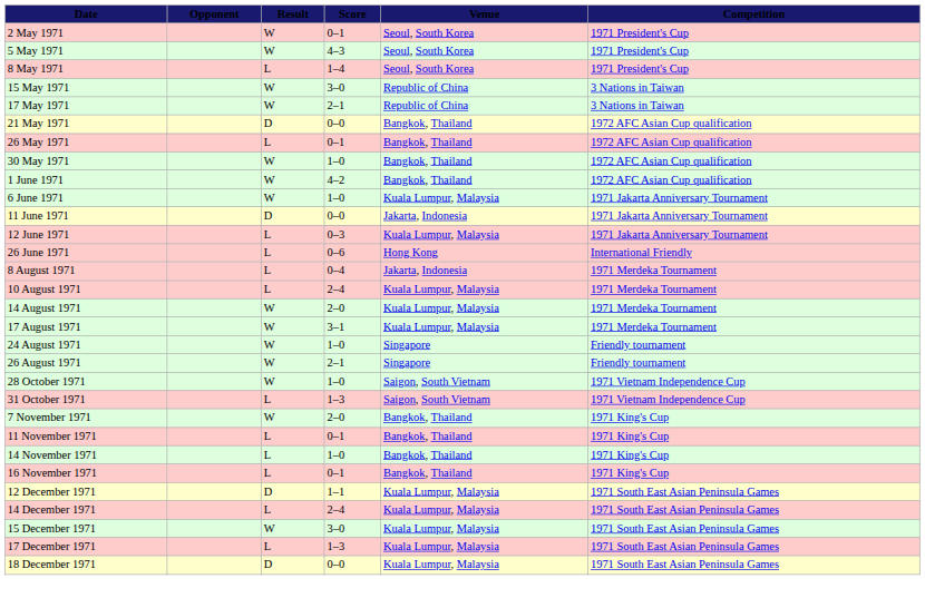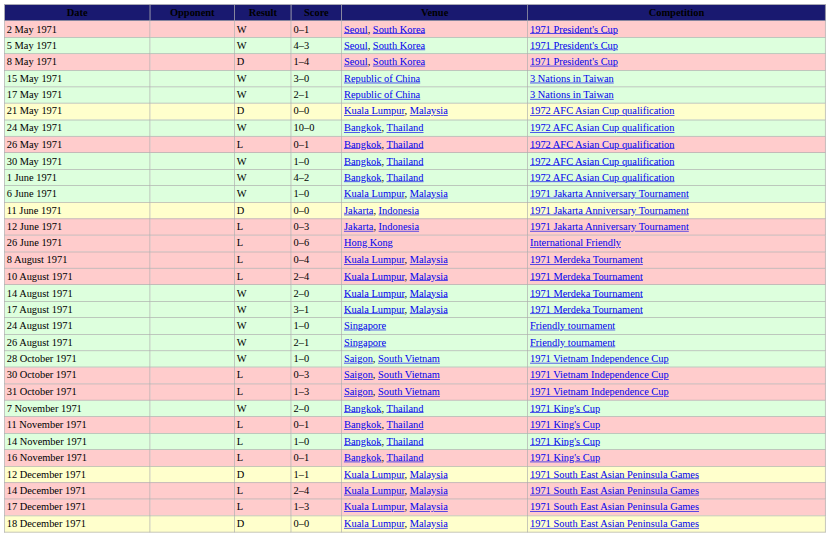 <table style="width:100%;" class="wikitable">
 <tr>
 <th style="background:#191970;"><span>Date</span></th>
 <th style="background:#191970;"><span>Opponent</span></th>
 <th style="background:#191970;"><span>Result</span></th>
 <th style="background:#191970;"><span>Score</span></th>
 <th style="background:#191970;"><span>Venue</span></th>
 <th style="background:#191970;"><span>Competition</span></th>
 </tr>
 <tr style="background:#fcc;">
 <td>2 May 1971</td>
 <td></td>
 <td>W</td>
 <td>0–1</td>
 <td> <a href='#'>Seoul</a>, <a href='#'>South Korea</a></td>
 <td><a href='#'>1971 President's Cup</a></td>
 </tr>
 <tr style="background:#dfd;">
 <td>5 May 1971</td>
 <td></td>
 <td>W</td>
 <td>4–3</td>
 <td> <a href='#'>Seoul</a>, <a href='#'>South Korea</a></td>
 <td><a href='#'>1971 President's Cup</a></td>
 </tr>
 <tr style="background:#fcc;">
 <td>8 May 1971</td>
 <td></td>
-<td>L</td>
+<td>D</td>
 <td>1–4</td>
 <td> <a href='#'>Seoul</a>, <a href='#'>South Korea</a></td>
 <td><a href='#'>1971 President's Cup</a></td>
 </tr>
 <tr style="background:#dfd;">
 <td>15 May 1971</td>
 <td></td>
 <td>W</td>
 <td>3–0</td>
 <td> <a href='#'>Republic of China </a></td>
 <td><a href='#'>3 Nations in Taiwan</a></td>
 </tr>
 <tr style="background:#dfd;">
 <td>17 May 1971</td>
 <td></td>
 <td>W</td>
 <td>2–1</td>
 <td> <a href='#'>Republic of China </a></td>
 <td><a href='#'>3 Nations in Taiwan</a></td>
 </tr>
 <tr style="background:#ffc;">
 <td>21 May 1971</td>
 <td></td>
 <td>D</td>
 <td>0–0</td>
+<td> <a href='#'>Kuala Lumpur</a>, <a href='#'>Malaysia</a></td>
+<td><a href='#'>1972 AFC Asian Cup qualification</a></td>
+</tr>
+<tr style="background:#dfd;">
+<td>24 May 1971</td>
+<td></td>
+<td>W</td>
+<td>10–0</td>
 <td> <a href='#'>Bangkok</a>, <a href='#'>Thailand</a></td>
 <td><a href='#'>1972 AFC Asian Cup qualification</a></td>
 </tr>
 <tr style="background:#fcc;">
 <td>26 May 1971</td>
 <td></td>
 <td>L</td>
 <td>0–1</td>
 <td> <a href='#'>Bangkok</a>, <a href='#'>Thailand</a></td>
 <td><a href='#'>1972 AFC Asian Cup qualification</a></td>
 </tr>
 <tr style="background:#dfd;">
 <td>30 May 1971</td>
 <td></td>
 <td>W</td>
 <td>1–0</td>
 <td> <a href='#'>Bangkok</a>, <a href='#'>Thailand</a></td>
 <td><a href='#'>1972 AFC Asian Cup qualification</a></td>
 </tr>
 <tr style="background:#dfd;">
 <td>1 June 1971</td>
 <td></td>
 <td>W</td>
 <td>4–2</td>
 <td> <a href='#'>Bangkok</a>, <a href='#'>Thailand</a></td>
 <td><a href='#'>1972 AFC Asian Cup qualification</a></td>
 </tr>
 <tr style="background:#dfd;">
 <td>6 June 1971</td>
 <td></td>
 <td>W</td>
 <td>1–0</td>
 <td> <a href='#'>Kuala Lumpur</a>, <a href='#'>Malaysia</a></td>
 <td><a href='#'>1971 Jakarta Anniversary Tournament</a></td>
 </tr>
 <tr style="background:#ffc;">
 <td>11 June 1971</td>
 <td></td>
 <td>D</td>
 <td>0–0</td>
 <td> <a href='#'>Jakarta</a>, <a href='#'>Indonesia</a></td>
 <td><a href='#'>1971 Jakarta Anniversary Tournament</a></td>
 </tr>
 <tr style="background:#fcc;">
 <td>12 June 1971</td>
 <td></td>
 <td>L</td>
 <td>0–3</td>
-<td> <a href='#'>Kuala Lumpur</a>, <a href='#'>Malaysia</a></td>
+<td> <a href='#'>Jakarta</a>, <a href='#'>Indonesia</a></td>
 <td><a href='#'>1971 Jakarta Anniversary Tournament</a></td>
 </tr>
 <tr style="background:#fcc;">
 <td>26 June 1971</td>
 <td></td>
 <td>L</td>
 <td>0–6</td>
 <td> <a href='#'>Hong Kong</a></td>
 <td><a href='#'>International Friendly</a></td>
 </tr>
 <tr style="background:#fcc;">
 <td>8 August 1971</td>
 <td></td>
 <td>L</td>
 <td>0–4</td>
-<td> <a href='#'>Jakarta</a>, <a href='#'>Indonesia</a></td>
+<td> <a href='#'>Kuala Lumpur</a>, <a href='#'>Malaysia</a></td>
 <td><a href='#'>1971 Merdeka Tournament</a></td>
 </tr>
 <tr style="background:#fcc;">
 <td>10 August 1971</td>
 <td></td>
 <td>L</td>
 <td>2–4</td>
 <td> <a href='#'>Kuala Lumpur</a>, <a href='#'>Malaysia</a></td>
 <td><a href='#'>1971 Merdeka Tournament</a></td>
 </tr>
 <tr style="background:#dfd;">
 <td>14 August 1971</td>
 <td></td>
 <td>W</td>
 <td>2–0</td>
 <td> <a href='#'>Kuala Lumpur</a>, <a href='#'>Malaysia</a></td>
 <td><a href='#'>1971 Merdeka Tournament</a></td>
 </tr>
 <tr style="background:#dfd;">
 <td>17 August 1971</td>
 <td></td>
 <td>W</td>
 <td>3–1</td>
 <td> <a href='#'>Kuala Lumpur</a>, <a href='#'>Malaysia</a></td>
 <td><a href='#'>1971 Merdeka Tournament</a></td>
 </tr>
 <tr style="background:#dfd;">
 <td>24 August 1971</td>
 <td></td>
 <td>W</td>
 <td>1–0</td>
 <td> <a href='#'>Singapore</a></td>
 <td><a href='#'>Friendly tournament</a></td>
 </tr>
 <tr style="background:#dfd;">
 <td>26 August 1971</td>
 <td></td>
 <td>W</td>
 <td>2–1</td>
 <td> <a href='#'>Singapore</a></td>
 <td><a href='#'>Friendly tournament</a></td>
 </tr>
 <tr style="background:#dfd;">
 <td>28 October 1971</td>
 <td></td>
 <td>W</td>
 <td>1–0</td>
+<td> <a href='#'>Saigon</a>, <a href='#'>South Vietnam</a></td>
+<td><a href='#'>1971 Vietnam Independence Cup</a></td>
+</tr>
+<tr style="background:#fcc;">
+<td>30 October 1971</td>
+<td></td>
+<td>L</td>
+<td>0–3</td>
 <td> <a href='#'>Saigon</a>, <a href='#'>South Vietnam</a></td>
 <td><a href='#'>1971 Vietnam Independence Cup</a></td>
 </tr>
 <tr style="background:#fcc;">
 <td>31 October 1971</td>
 <td></td>
 <td>L</td>
 <td>1–3</td>
 <td> <a href='#'>Saigon</a>, <a href='#'>South Vietnam</a></td>
 <td><a href='#'>1971 Vietnam Independence Cup</a></td>
 </tr>
 <tr style="background:#dfd;">
 <td>7 November 1971</td>
 <td></td>
 <td>W</td>
 <td>2–0</td>
 <td> <a href='#'>Bangkok</a>, <a href='#'>Thailand</a></td>
 <td><a href='#'>1971 King's Cup</a></td>
 </tr>
 <tr style="background:#fcc;">
 <td>11 November 1971</td>
 <td></td>
 <td>L</td>
 <td>0–1</td>
 <td> <a href='#'>Bangkok</a>, <a href='#'>Thailand</a></td>
 <td><a href='#'>1971 King's Cup</a></td>
 </tr>
 <tr style="background:#dfd;">
 <td>14 November 1971</td>
 <td></td>
 <td>L</td>
 <td>1–0</td>
 <td> <a href='#'>Bangkok</a>, <a href='#'>Thailand</a></td>
 <td><a href='#'>1971 King's Cup</a></td>
 </tr>
 <tr style="background:#fcc;">
 <td>16 November 1971</td>
 <td></td>
 <td>L</td>
 <td>0–1</td>
 <td> <a href='#'>Bangkok</a>, <a href='#'>Thailand</a></td>
 <td><a href='#'>1971 King's Cup</a></td>
 </tr>
 <tr style="background:#ffc;">
 <td>12 December 1971</td>
 <td></td>
 <td>D</td>
 <td>1–1</td>
 <td> <a href='#'>Kuala Lumpur</a>, <a href='#'>Malaysia</a></td>
 <td><a href='#'>1971 South East Asian Peninsula Games</a></td>
 </tr>
 <tr style="background:#fcc;">
 <td>14 December 1971</td>
 <td></td>
 <td>L</td>
 <td>2–4</td>
 <td> <a href='#'>Kuala Lumpur</a>, <a href='#'>Malaysia</a></td>
 <td><a href='#'>1971 South East Asian Peninsula Games</a></td>
 </tr>
-<tr style="background:#dfd;">
-<td>15 December 1971</td>
-<td></td>
-<td>W</td>
-<td>3–0</td>
-<td> <a href='#'>Kuala Lumpur</a>, <a href='#'>Malaysia</a></td>
-<td><a href='#'>1971 South East Asian Peninsula Games</a></td>
-</tr>
 <tr style="background:#fcc;">
 <td>17 December 1971</td>
 <td></td>
 <td>L</td>
 <td>1–3</td>
 <td> <a href='#'>Kuala Lumpur</a>, <a href='#'>Malaysia</a></td>
 <td><a href='#'>1971 South East Asian Peninsula Games</a></td>
 </tr>
 <tr style="background:#ffc;">
 <td>18 December 1971</td>
 <td></td>
 <td>D</td>
 <td>0–0</td>
 <td> <a href='#'>Kuala Lumpur</a>, <a href='#'>Malaysia</a></td>
 <td><a href='#'>1971 South East Asian Peninsula Games</a></td>
 </tr>
 </table>
